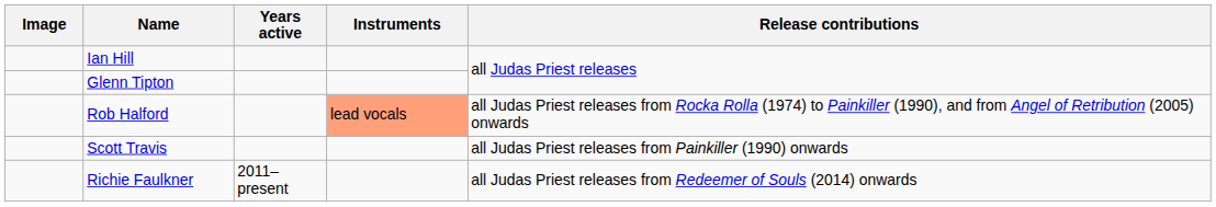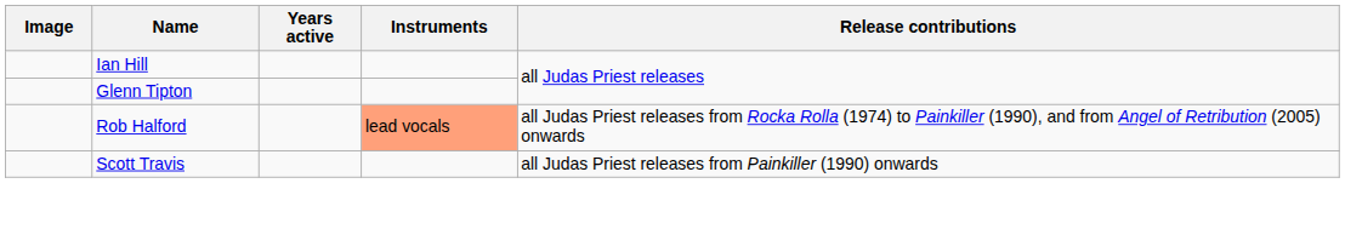 <table class="wikitable" border="1" width=100%>
 <tr>
 <th width="75">Image</th>
 <th width="150">Name</th>
 <th width="90">Years active</th>
 <th width="140">Instruments</th>
 <th>Release contributions</th>
 </tr>
 <tr>
 <td></td>
 <td><a href='#'>Ian Hill</a></td>
 <td></td>
 <td></td>
 <td rowspan="2">all <a href='#'>Judas Priest releases</a></td>
 </tr>
 <tr>
 <td></td>
 <td><a href='#'>Glenn Tipton</a></td>
 <td></td>
 <td></td>
 </tr>
 <tr>
 <td></td>
 <td><a href='#'>Rob Halford</a></td>
 <td></td>
 <td style="background: lightsalmon;">lead vocals</td>
 <td>all Judas Priest releases from <em><a href='#'>Rocka Rolla</a></em> (1974) to <em><a href='#'>Painkiller</a></em> (1990), and from <em><a href='#'>Angel of Retribution</a></em> (2005) onwards</td>
 </tr>
 <tr>
 <td></td>
 <td><a href='#'>Scott Travis</a></td>
 <td></td>
 <td></td>
 <td>all Judas Priest releases from <em>Painkiller</em> (1990) onwards</td>
 </tr>
-<tr>
-<td></td>
-<td><a href='#'>Richie Faulkner</a></td>
-<td>2011–present</td>
-<td></td>
-<td>all Judas Priest releases from <em><a href='#'>Redeemer of Souls</a></em> (2014) onwards</td>
-</tr>
 </table>
